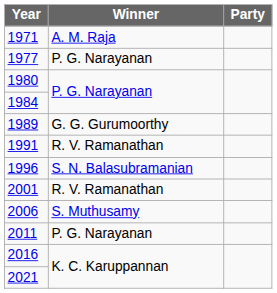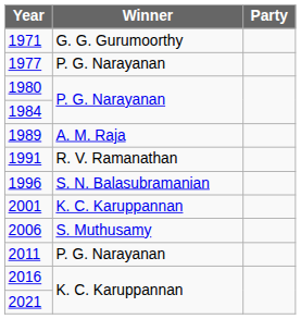 <table class="wikitable sortable" width="50%">
 <tr>
 <th style="background-color:#666666; color:white">Year</th>
 <th style="background-color:#666666; color:white">Winner</th>
 <th style="background-color:#666666; color:white" colspan="2">Party</th>
 </tr>
 <tr>
 <td><a href='#'>1971</a></td>
-<td><a href='#'>A. M. Raja</a></td>
+<td>G. G. Gurumoorthy</td>
 <td></td>
 </tr>
 <tr>
 <td><a href='#'>1977</a></td>
 <td>P. G. Narayanan</td>
 <td></td>
 </tr>
 <tr>
 <td><a href='#'>1980</a></td>
 <td rowspan=2><a href='#'>P. G. Narayanan</a></td>
 </tr>
 <tr>
 <td><a href='#'>1984</a></td>
 </tr>
 <tr>
 <td><a href='#'>1989</a></td>
-<td>G. G. Gurumoorthy</td>
+<td><a href='#'>A. M. Raja</a></td>
 <td></td>
 </tr>
 <tr>
 <td><a href='#'>1991</a></td>
 <td>R. V. Ramanathan</td>
 <td></td>
 </tr>
 <tr>
 <td><a href='#'>1996</a></td>
 <td><a href='#'>S. N. Balasubramanian</a></td>
 <td></td>
 </tr>
 <tr>
 <td><a href='#'>2001</a></td>
-<td>R. V. Ramanathan</td>
+<td><a href='#'>K. C. Karuppannan</a></td>
 <td></td>
 </tr>
 <tr>
 <td><a href='#'>2006</a></td>
 <td><a href='#'>S. Muthusamy</a></td>
 <td></td>
 </tr>
 <tr>
 <td><a href='#'>2011</a></td>
 <td>P. G. Narayanan</td>
 <td></td>
 </tr>
 <tr>
 <td><a href='#'>2016</a></td>
 <td rowspan=2>K. C. Karuppannan</td>
 </tr>
 <tr>
 <td><a href='#'>2021</a></td>
 </tr>
 </table>
